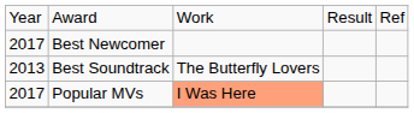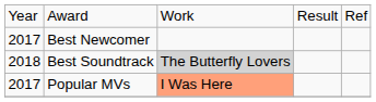 <table class="wikitable">
 <tr>
 <td>Year</td>
 <td>Award</td>
 <td>Work</td>
 <td>Result</td>
 <td>Ref</td>
 </tr>
 <tr>
 <td>2017</td>
 <td>Best Newcomer</td>
 <td></td>
 <td></td>
 <td></td>
 </tr>
 <tr>
-<td>2013</td>
+<td>2018</td>
 <td>Best Soundtrack</td>
-<td>The Butterfly Lovers</td>
+<td style="background: lightgrey;">The Butterfly Lovers</td>
 <td></td>
 <td></td>
 </tr>
 <tr>
 <td>2017</td>
 <td>Popular MVs</td>
 <td style="background: lightsalmon;">I Was Here</td>
 <td></td>
 <td></td>
 </tr>
 <tr>
 </tr>
 </table>
